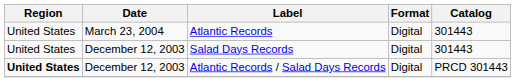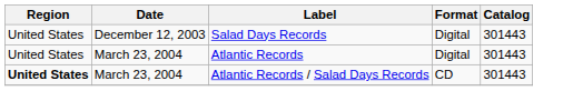 <table class="wikitable" summary="Won has been released several times since 2001 across a variety of media and markets">
 <tr>
 <th scope="col">Region</th>
 <th scope="col">Date</th>
 <th scope="col">Label</th>
 <th scope="col">Format</th>
 <th scope="col">Catalog</th>
 </tr>
 <tr>
 <td>United States</td>
+<td>December 12, 2003</td>
+<td><a href='#'>Salad Days Records</a></td>
+<td>Digital</td>
+<td>301443</td>
+</tr>
+<tr>
+<td>United States</td>
 <td>March 23, 2004</td>
 <td><a href='#'>Atlantic Records</a></td>
 <td>Digital</td>
 <td>301443</td>
 </tr>
 <tr>
-<td>United States</td>
-<td>December 12, 2003</td>
-<td><a href='#'>Salad Days Records</a></td>
-<td>Digital</td>
+<td><strong>United States</strong></td>
+<td>March 23, 2004</td>
+<td><a href='#'>Atlantic Records</a> / <a href='#'>Salad Days Records</a></td>
+<td>CD</td>
 <td>301443</td>
-</tr>
-<tr>
-<td><strong>United States</strong></td>
-<td>December 12, 2003</td>
-<td><a href='#'>Atlantic Records</a> / <a href='#'>Salad Days Records</a></td>
-<td>Digital</td>
-<td>PRCD 301443</td>
 </tr>
 <tr>
 </tr>
 </table>
